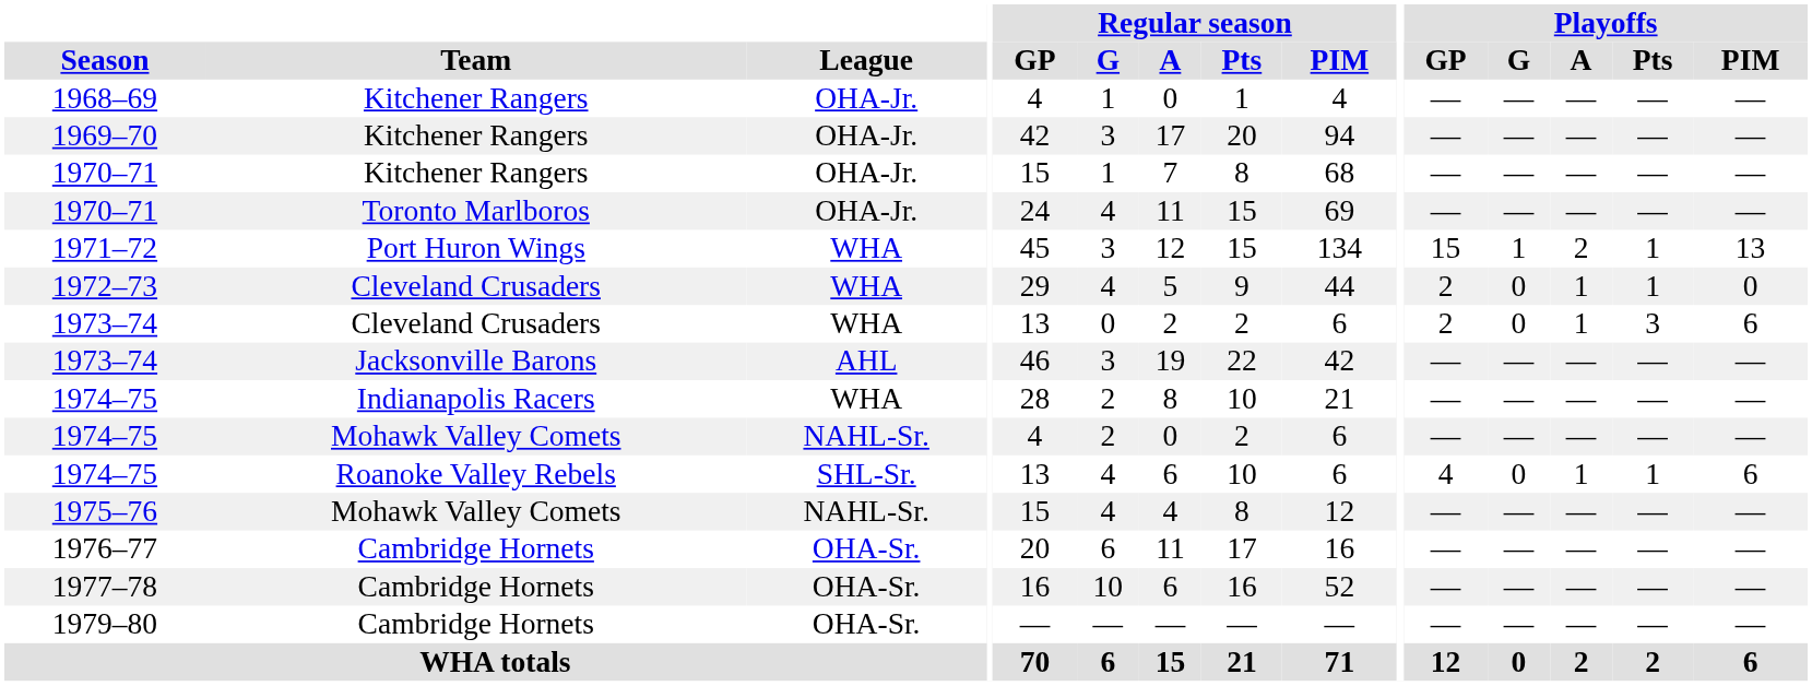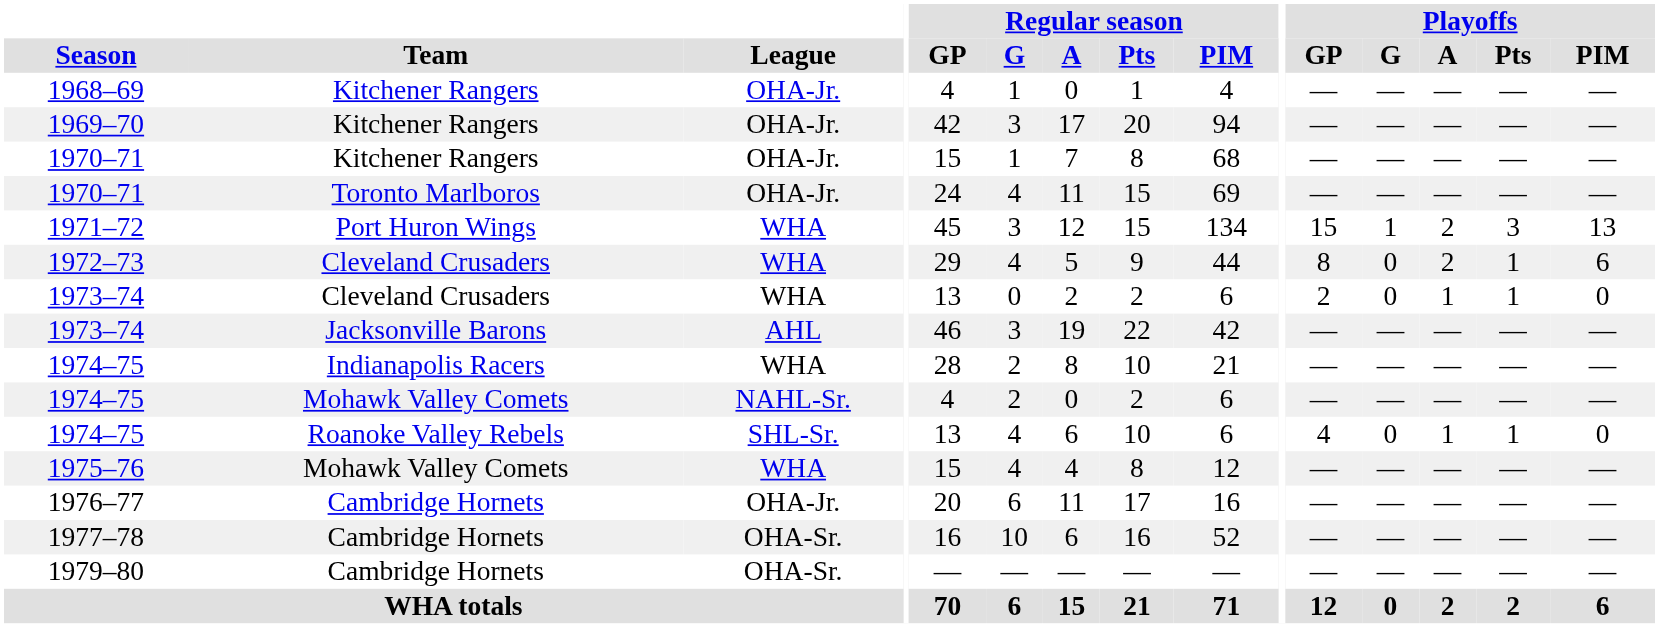 <table border="0" cellpadding="1" cellspacing="0" style="text-align:center; width:60em">
 <tr bgcolor="#e0e0e0">
 <th colspan="3" bgcolor="#ffffff"></th>
 <th rowspan="99" bgcolor="#ffffff"></th>
 <th colspan="5"><a href='#'>Regular season</a></th>
 <th rowspan="99" bgcolor="#ffffff"></th>
 <th colspan="5"><a href='#'>Playoffs</a></th>
 </tr>
 <tr bgcolor="#e0e0e0">
 <th><a href='#'>Season</a></th>
 <th>Team</th>
 <th>League</th>
 <th>GP</th>
 <th><a href='#'>G</a></th>
 <th><a href='#'>A</a></th>
 <th><a href='#'>Pts</a></th>
 <th><a href='#'>PIM</a></th>
 <th>GP</th>
 <th>G</th>
 <th>A</th>
 <th>Pts</th>
 <th>PIM</th>
 </tr>
 <tr>
 <td><a href='#'>1968–69</a></td>
 <td><a href='#'>Kitchener Rangers</a></td>
 <td><a href='#'>OHA-Jr.</a></td>
 <td>4</td>
 <td>1</td>
 <td>0</td>
 <td>1</td>
 <td>4</td>
 <td>—</td>
 <td>—</td>
 <td>—</td>
 <td>—</td>
 <td>—</td>
 </tr>
 <tr bgcolor="#f0f0f0">
 <td><a href='#'>1969–70</a></td>
 <td>Kitchener Rangers</td>
 <td>OHA-Jr.</td>
 <td>42</td>
 <td>3</td>
 <td>17</td>
 <td>20</td>
 <td>94</td>
 <td>—</td>
 <td>—</td>
 <td>—</td>
 <td>—</td>
 <td>—</td>
 </tr>
 <tr>
 <td><a href='#'>1970–71</a></td>
 <td>Kitchener Rangers</td>
 <td>OHA-Jr.</td>
 <td>15</td>
 <td>1</td>
 <td>7</td>
 <td>8</td>
 <td>68</td>
 <td>—</td>
 <td>—</td>
 <td>—</td>
 <td>—</td>
 <td>—</td>
 </tr>
 <tr bgcolor="#f0f0f0">
 <td><a href='#'>1970–71</a></td>
 <td><a href='#'>Toronto Marlboros</a></td>
 <td>OHA-Jr.</td>
 <td>24</td>
 <td>4</td>
 <td>11</td>
 <td>15</td>
 <td>69</td>
 <td>—</td>
 <td>—</td>
 <td>—</td>
 <td>—</td>
 <td>—</td>
 </tr>
 <tr>
 <td><a href='#'>1971–72</a></td>
 <td><a href='#'>Port Huron Wings</a></td>
 <td><a href='#'>WHA</a></td>
 <td>45</td>
 <td>3</td>
 <td>12</td>
 <td>15</td>
 <td>134</td>
 <td>15</td>
 <td>1</td>
 <td>2</td>
-<td>1</td>
+<td>3</td>
 <td>13</td>
 </tr>
 <tr bgcolor="#f0f0f0">
 <td><a href='#'>1972–73</a></td>
 <td><a href='#'>Cleveland Crusaders</a></td>
 <td><a href='#'>WHA</a></td>
 <td>29</td>
 <td>4</td>
 <td>5</td>
 <td>9</td>
 <td>44</td>
+<td>8</td>
+<td>0</td>
 <td>2</td>
-<td>0</td>
 <td>1</td>
-<td>1</td>
-<td>0</td>
+<td>6</td>
 </tr>
 <tr>
 <td><a href='#'>1973–74</a></td>
 <td>Cleveland Crusaders</td>
 <td>WHA</td>
 <td>13</td>
 <td>0</td>
 <td>2</td>
 <td>2</td>
 <td>6</td>
 <td>2</td>
 <td>0</td>
 <td>1</td>
-<td>3</td>
-<td>6</td>
+<td>1</td>
+<td>0</td>
 </tr>
 <tr bgcolor="#f0f0f0">
 <td><a href='#'>1973–74</a></td>
 <td><a href='#'>Jacksonville Barons</a></td>
 <td><a href='#'>AHL</a></td>
 <td>46</td>
 <td>3</td>
 <td>19</td>
 <td>22</td>
 <td>42</td>
 <td>—</td>
 <td>—</td>
 <td>—</td>
 <td>—</td>
 <td>—</td>
 </tr>
 <tr>
 <td><a href='#'>1974–75</a></td>
 <td><a href='#'>Indianapolis Racers</a></td>
 <td>WHA</td>
 <td>28</td>
 <td>2</td>
 <td>8</td>
 <td>10</td>
 <td>21</td>
 <td>—</td>
 <td>—</td>
 <td>—</td>
 <td>—</td>
 <td>—</td>
 </tr>
 <tr bgcolor="#f0f0f0">
 <td><a href='#'>1974–75</a></td>
 <td><a href='#'>Mohawk Valley Comets</a></td>
 <td><a href='#'>NAHL-Sr.</a></td>
 <td>4</td>
 <td>2</td>
 <td>0</td>
 <td>2</td>
 <td>6</td>
 <td>—</td>
 <td>—</td>
 <td>—</td>
 <td>—</td>
 <td>—</td>
 </tr>
 <tr>
 <td><a href='#'>1974–75</a></td>
 <td><a href='#'>Roanoke Valley Rebels</a></td>
 <td><a href='#'>SHL-Sr.</a></td>
 <td>13</td>
 <td>4</td>
 <td>6</td>
 <td>10</td>
 <td>6</td>
 <td>4</td>
 <td>0</td>
 <td>1</td>
 <td>1</td>
-<td>6</td>
+<td>0</td>
 </tr>
 <tr bgcolor="#f0f0f0">
 <td><a href='#'>1975–76</a></td>
 <td>Mohawk Valley Comets</td>
-<td>NAHL-Sr.</td>
+<td><a href='#'>WHA</a></td>
 <td>15</td>
 <td>4</td>
 <td>4</td>
 <td>8</td>
 <td>12</td>
 <td>—</td>
 <td>—</td>
 <td>—</td>
 <td>—</td>
 <td>—</td>
 </tr>
 <tr>
 <td>1976–77</td>
 <td><a href='#'>Cambridge Hornets</a></td>
-<td><a href='#'>OHA-Sr.</a></td>
+<td>OHA-Jr.</td>
 <td>20</td>
 <td>6</td>
 <td>11</td>
 <td>17</td>
 <td>16</td>
 <td>—</td>
 <td>—</td>
 <td>—</td>
 <td>—</td>
 <td>—</td>
 </tr>
 <tr bgcolor="#f0f0f0">
 <td>1977–78</td>
 <td>Cambridge Hornets</td>
 <td>OHA-Sr.</td>
 <td>16</td>
 <td>10</td>
 <td>6</td>
 <td>16</td>
 <td>52</td>
 <td>—</td>
 <td>—</td>
 <td>—</td>
 <td>—</td>
 <td>—</td>
 </tr>
 <tr>
 <td>1979–80</td>
 <td>Cambridge Hornets</td>
 <td>OHA-Sr.</td>
 <td>—</td>
 <td>—</td>
 <td>—</td>
 <td>—</td>
 <td>—</td>
 <td>—</td>
 <td>—</td>
 <td>—</td>
 <td>—</td>
 <td>—</td>
 </tr>
 <tr>
 </tr>
 <tr ALIGN="center" bgcolor="#e0e0e0">
 <th colspan="3">WHA totals</th>
 <th ALIGN="center">70</th>
 <th ALIGN="center">6</th>
 <th ALIGN="center">15</th>
 <th ALIGN="center">21</th>
 <th ALIGN="center">71</th>
 <th ALIGN="center">12</th>
 <th ALIGN="center">0</th>
 <th ALIGN="center">2</th>
 <th ALIGN="center">2</th>
 <th ALIGN="center">6</th>
 </tr>
 </table>
